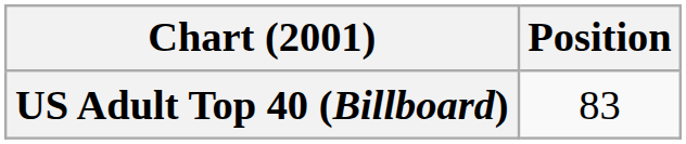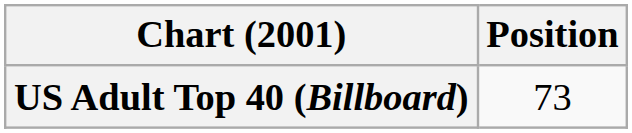 <table class="wikitable plainrowheaders" style="text-align:center">
 <tr>
 <th>Chart (2001)</th>
 <th>Position</th>
 </tr>
 <tr>
 <th scope="row">US Adult Top 40 (<em>Billboard</em>)</th>
-<td>83</td>
+<td>73</td>
 </tr>
 </table>
